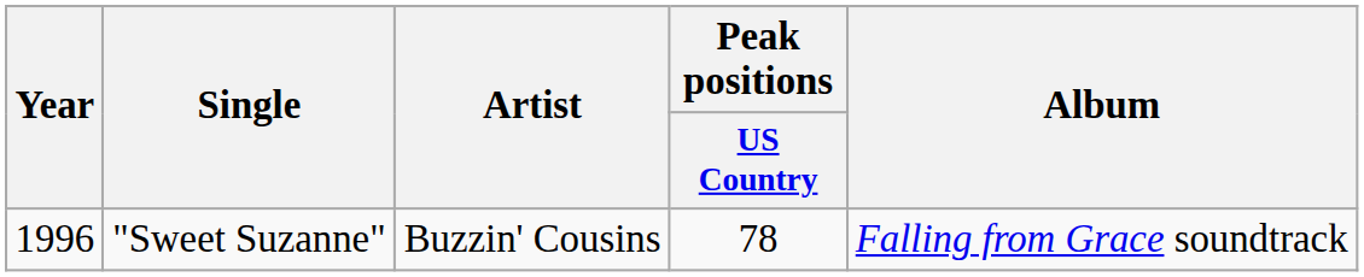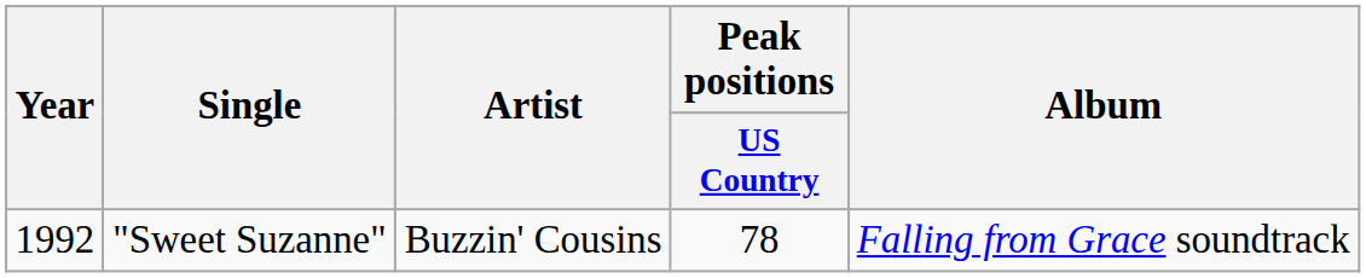 <table class="wikitable" style="text-align:center;">
 <tr>
 <th rowspan="2">Year</th>
 <th rowspan="2">Single</th>
 <th rowspan="2">Artist</th>
 <th>Peak positions</th>
 <th rowspan="2">Album</th>
 </tr>
 <tr style="font-size:smaller;">
 <th style="width:65px;"><a href='#'>US Country</a></th>
 </tr>
 <tr>
-<td>1996</td>
+<td>1992</td>
 <td style="text-align:left;">"Sweet Suzanne"</td>
 <td>Buzzin' Cousins</td>
 <td>78</td>
 <td style="text-align:left;"><em><a href='#'>Falling from Grace</a></em> soundtrack</td>
 </tr>
 </table>
